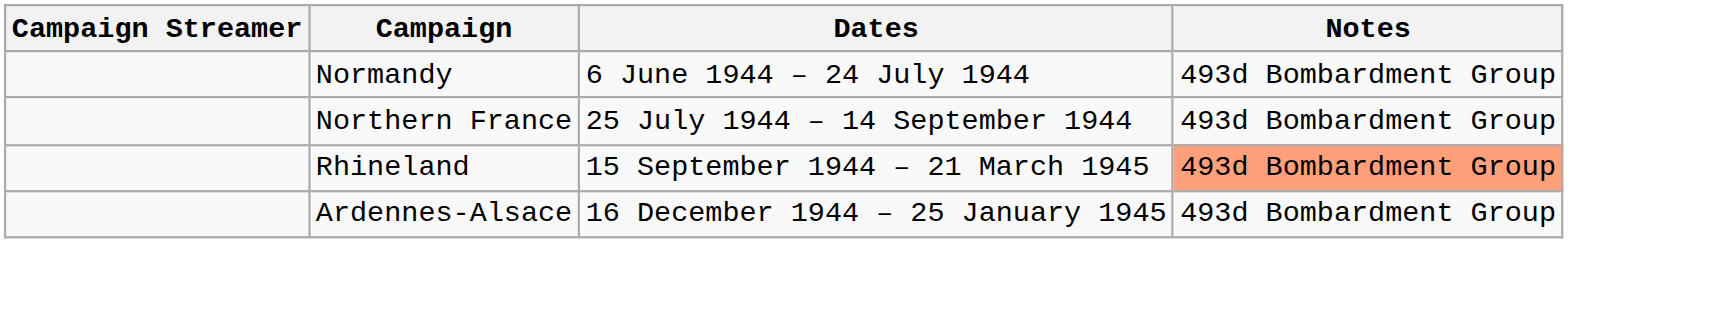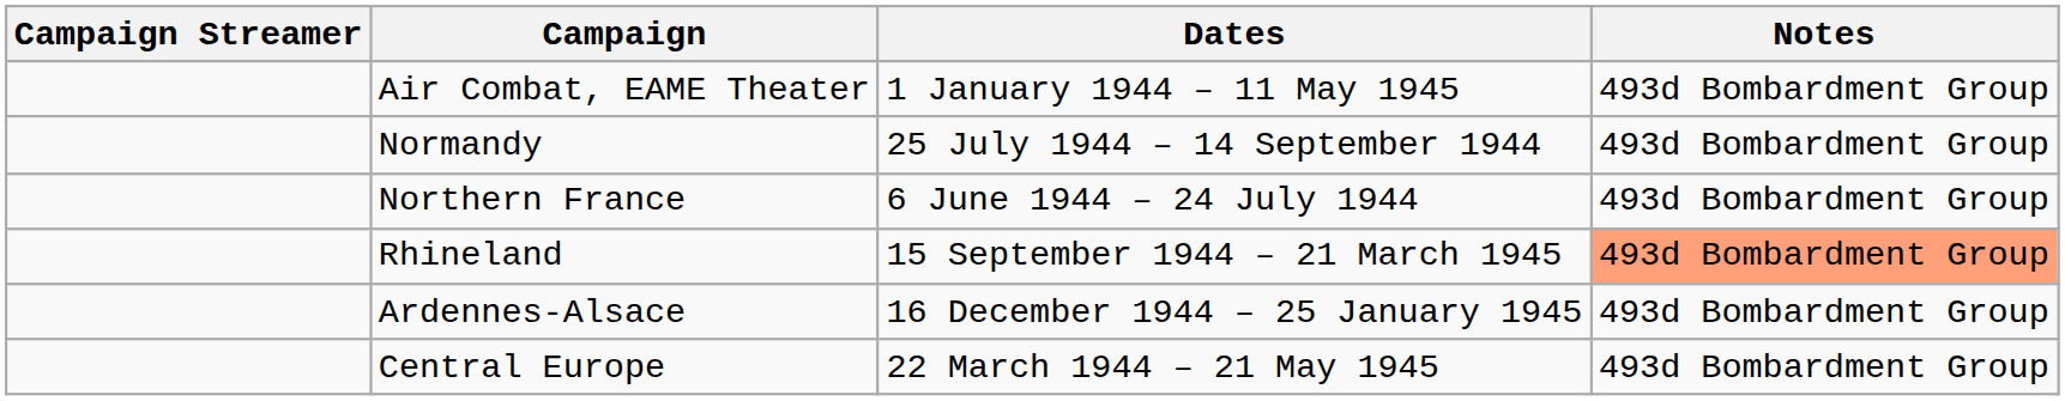 <table class="wikitable">
 <tr style="background:#efefef;">
 <th>Campaign Streamer</th>
 <th>Campaign</th>
 <th>Dates</th>
 <th>Notes</th>
 </tr>
 <tr>
 <td></td>
+<td>Air Combat, EAME Theater</td>
+<td>1 January 1944 – 11 May 1945</td>
+<td>493d Bombardment Group</td>
+</tr>
+<tr>
+<td></td>
 <td>Normandy</td>
-<td>6 June 1944 – 24 July 1944</td>
+<td>25 July 1944 – 14 September 1944</td>
 <td>493d Bombardment Group</td>
 </tr>
 <tr>
 <td></td>
 <td>Northern France</td>
-<td>25 July 1944 – 14 September 1944</td>
+<td>6 June 1944 – 24 July 1944</td>
 <td>493d Bombardment Group</td>
 </tr>
 <tr>
 <td></td>
 <td>Rhineland</td>
 <td>15 September 1944 – 21 March 1945</td>
 <td style="background: lightsalmon;">493d Bombardment Group</td>
 </tr>
 <tr>
 <td></td>
 <td>Ardennes-Alsace</td>
 <td>16 December 1944 – 25 January 1945</td>
 <td>493d Bombardment Group</td>
 </tr>
+<tr>
+<td></td>
+<td>Central Europe</td>
+<td>22 March 1944 – 21 May 1945</td>
+<td>493d Bombardment Group</td>
+</tr>
 </table>
